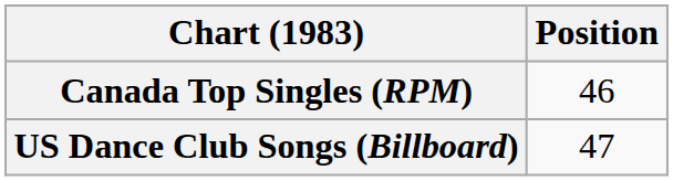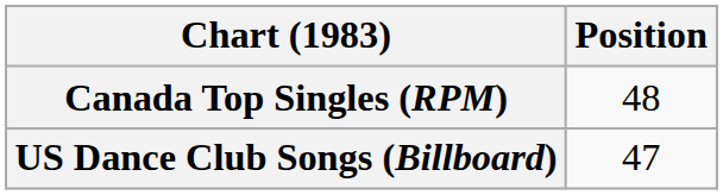 <table class="wikitable plainrowheaders" style="text-align:center">
 <tr>
 <th scope="col">Chart (1983)</th>
 <th scope="col">Position</th>
 </tr>
 <tr>
 <th scope="row">Canada Top Singles (<em>RPM</em>)</th>
-<td>46</td>
+<td>48</td>
 </tr>
 <tr>
 <th scope="row">US Dance Club Songs (<em>Billboard</em>)</th>
 <td>47</td>
 </tr>
 </table>
